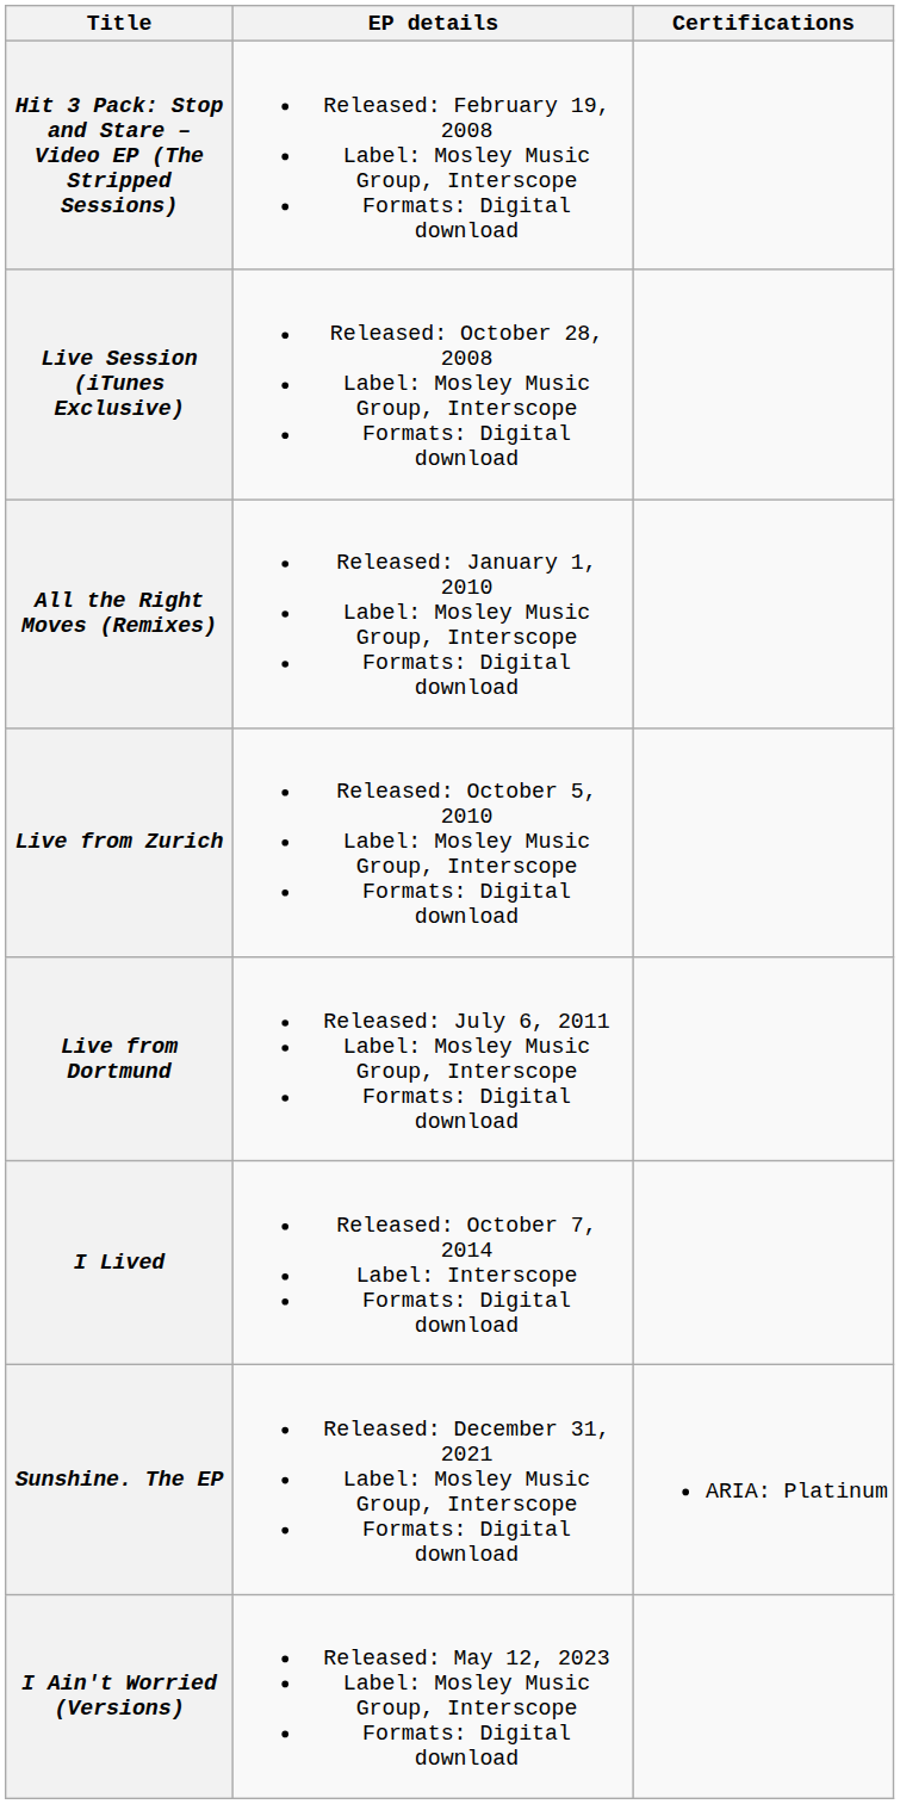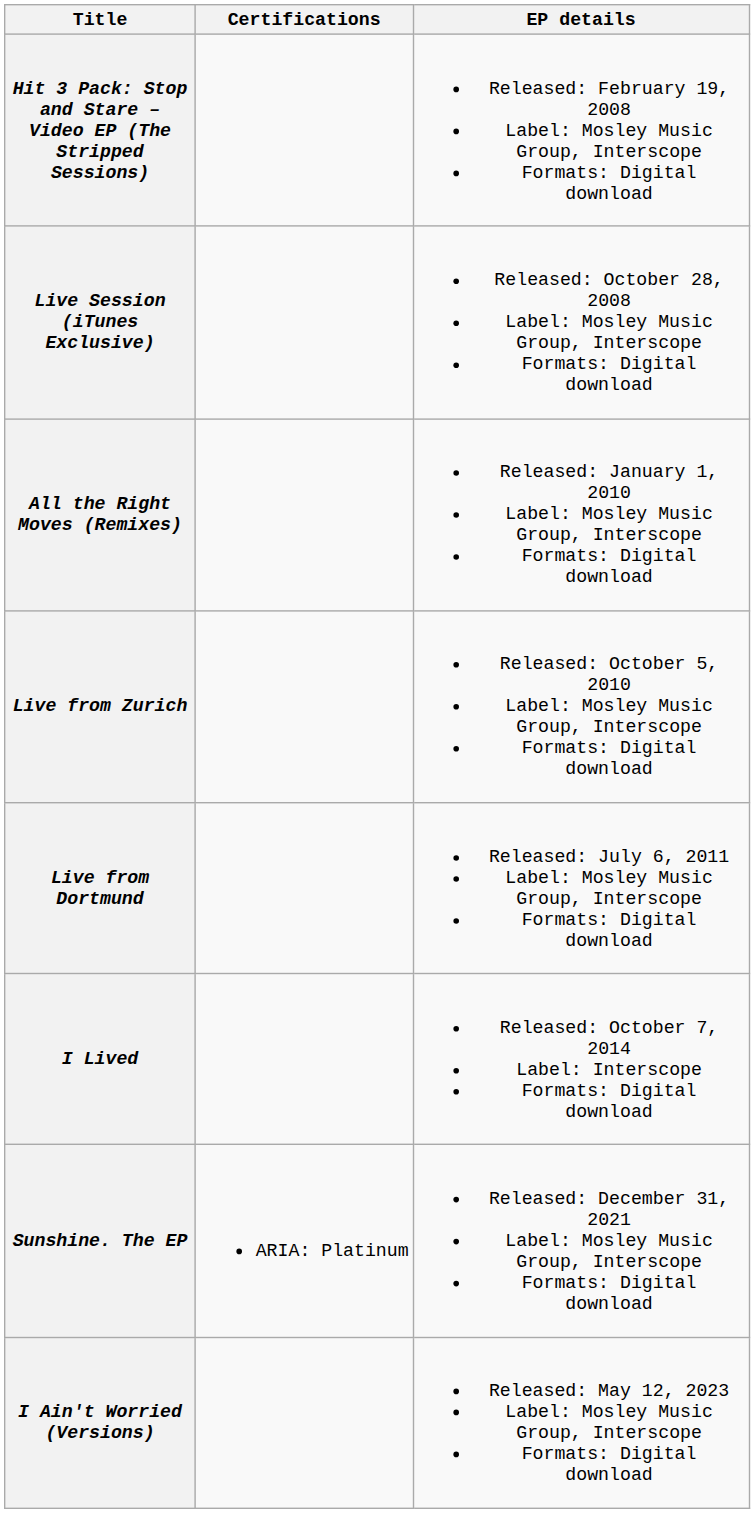 <table class="wikitable plainrowheaders" style="text-align:center;">
 <tr>
 <th scope="col" style="width:10em;">Title</th>
+<th scope="col">Certifications</th>
 <th scope="col" style="width:18em;">EP details</th>
-<th scope="col">Certifications</th>
 </tr>
 <tr>
 <th scope="row"><em>Hit 3 Pack: Stop and Stare – Video EP (The Stripped Sessions)</em></th>
+<td></td>
 <td><br><ul><li>Released: February 19, 2008</li><li>Label: Mosley Music Group, Interscope</li><li>Formats: Digital download</li></ul></td>
-<td></td>
 </tr>
 <tr>
 <th scope="row"><em>Live Session (iTunes Exclusive)</em></th>
+<td></td>
 <td><br><ul><li>Released: October 28, 2008</li><li>Label: Mosley Music Group, Interscope</li><li>Formats: Digital download</li></ul></td>
-<td></td>
 </tr>
 <tr>
 <th scope="row"><em>All the Right Moves (Remixes)</em></th>
+<td></td>
 <td><br><ul><li>Released: January 1, 2010</li><li>Label: Mosley Music Group, Interscope</li><li>Formats: Digital download</li></ul></td>
-<td></td>
 </tr>
 <tr>
 <th scope="row"><em>Live from Zurich</em></th>
+<td></td>
 <td><br><ul><li>Released: October 5, 2010</li><li>Label: Mosley Music Group, Interscope</li><li>Formats: Digital download</li></ul></td>
-<td></td>
 </tr>
 <tr>
 <th scope="row"><em>Live from Dortmund</em></th>
+<td></td>
 <td><br><ul><li>Released: July 6, 2011</li><li>Label: Mosley Music Group, Interscope</li><li>Formats: Digital download</li></ul></td>
-<td></td>
 </tr>
 <tr>
 <th scope="row"><em>I Lived</em></th>
+<td></td>
 <td><br><ul><li>Released: October 7, 2014</li><li>Label: Interscope</li><li>Formats: Digital download</li></ul></td>
-<td></td>
 </tr>
 <tr>
 <th scope="row"><em>Sunshine. The EP</em></th>
+<td><br><ul><li>ARIA: Platinum</li></ul></td>
 <td><br><ul><li>Released: December 31, 2021</li><li>Label: Mosley Music Group, Interscope</li><li>Formats: Digital download</li></ul></td>
-<td><br><ul><li>ARIA: Platinum</li></ul></td>
 </tr>
 <tr>
 <th scope="row"><em>I Ain't Worried (Versions)</em></th>
+<td></td>
 <td><br><ul><li>Released: May 12, 2023</li><li>Label: Mosley Music Group, Interscope</li><li>Formats: Digital download</li></ul></td>
-<td></td>
 </tr>
 </table>
